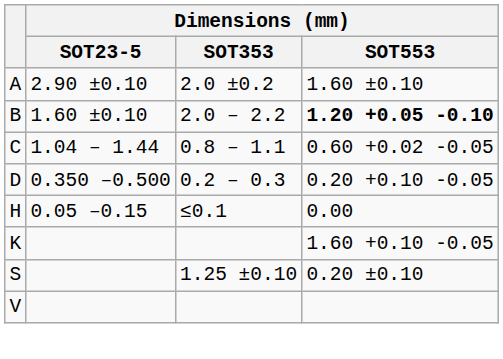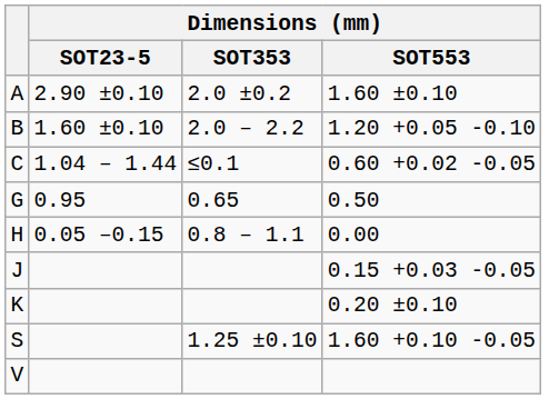 <table class="wikitable">
 <tr>
 <th rowspan=2></th>
 <th colspan="3">Dimensions (mm)</th>
 </tr>
 <tr>
 <th>SOT23-5</th>
 <th>SOT353</th>
 <th>SOT553</th>
 </tr>
 <tr>
 <td>A</td>
 <td>2.90 ±0.10</td>
 <td>2.0 ±0.2</td>
 <td>1.60 ±0.10</td>
 </tr>
 <tr>
 <td>B</td>
 <td>1.60 ±0.10</td>
 <td>2.0 – 2.2</td>
-<td><strong>1.20 +0.05 -0.10</strong></td>
+<td>1.20 +0.05 -0.10</td>
 </tr>
 <tr>
 <td>C</td>
 <td>1.04 – 1.44</td>
-<td>0.8 – 1.1</td>
+<td>≤0.1</td>
 <td>0.60 +0.02 -0.05</td>
 </tr>
 <tr>
-<td>D</td>
-<td>0.350 –0.500</td>
-<td>0.2 – 0.3</td>
-<td>0.20 +0.10 -0.05</td>
+<td>G</td>
+<td>0.95</td>
+<td>0.65</td>
+<td>0.50</td>
 </tr>
 <tr>
 <td>H</td>
 <td>0.05 –0.15</td>
-<td>≤0.1</td>
+<td>0.8 – 1.1</td>
 <td>0.00</td>
+</tr>
+<tr>
+<td>J</td>
+<td></td>
+<td></td>
+<td>0.15 +0.03 -0.05</td>
 </tr>
 <tr>
 <td>K</td>
 <td></td>
 <td></td>
-<td>1.60 +0.10 -0.05</td>
+<td>0.20 ±0.10</td>
 </tr>
 <tr>
 <td>S</td>
 <td></td>
 <td>1.25 ±0.10</td>
-<td>0.20 ±0.10</td>
+<td>1.60 +0.10 -0.05</td>
 </tr>
 <tr>
 <td>V</td>
 <td></td>
 <td></td>
 <td></td>
 </tr>
 </table>
